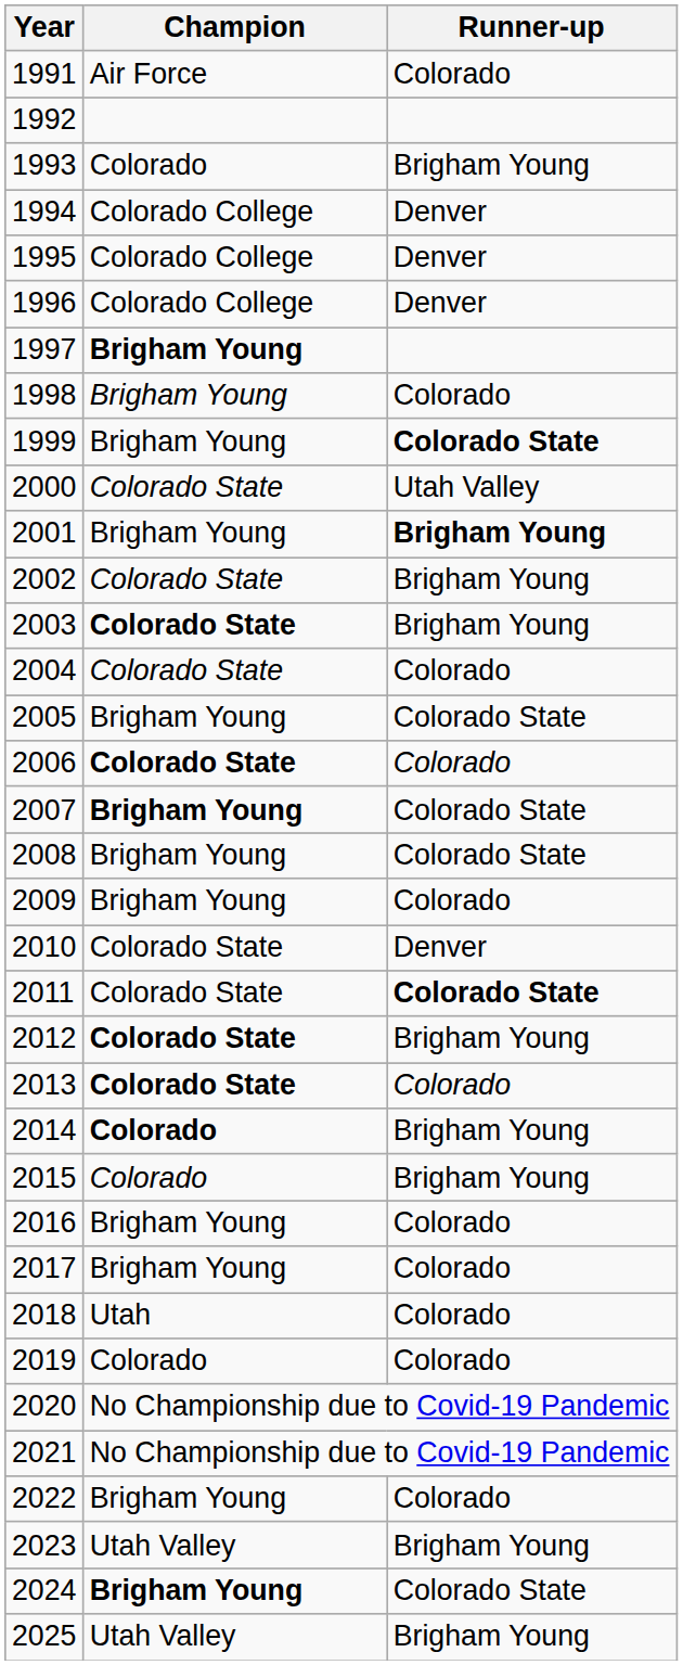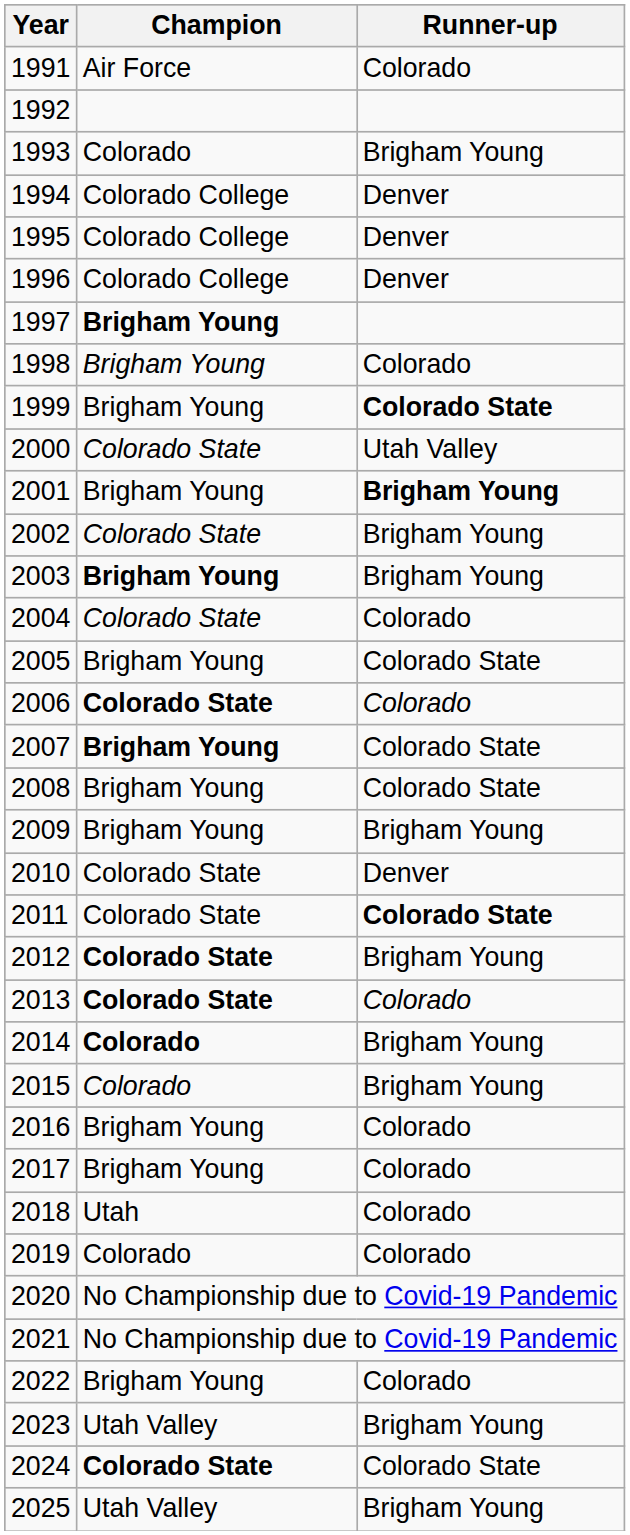 <table class="wikitable">
 <tr>
 <th>Year</th>
 <th>Champion</th>
 <th>Runner-up</th>
 </tr>
 <tr>
 <td>1991</td>
 <td>Air Force</td>
 <td>Colorado</td>
 </tr>
 <tr>
 <td>1992</td>
 <td></td>
 <td></td>
 </tr>
 <tr>
 <td>1993</td>
 <td>Colorado</td>
 <td>Brigham Young</td>
 </tr>
 <tr>
 <td>1994</td>
 <td>Colorado College</td>
 <td>Denver</td>
 </tr>
 <tr>
 <td>1995</td>
 <td>Colorado College</td>
 <td>Denver</td>
 </tr>
 <tr>
 <td>1996</td>
 <td>Colorado College</td>
 <td>Denver</td>
 </tr>
 <tr>
 <td>1997</td>
 <td><strong>Brigham Young</strong></td>
 <td></td>
 </tr>
 <tr>
 <td>1998</td>
 <td><em>Brigham Young</em></td>
 <td>Colorado</td>
 </tr>
 <tr>
 <td>1999</td>
 <td>Brigham Young</td>
 <td><strong>Colorado State</strong></td>
 </tr>
 <tr>
 <td>2000</td>
 <td><em>Colorado State</em></td>
 <td>Utah Valley</td>
 </tr>
 <tr>
 <td>2001</td>
 <td>Brigham Young</td>
 <td><strong>Brigham Young</strong></td>
 </tr>
 <tr>
 <td>2002</td>
 <td><em>Colorado State</em></td>
 <td>Brigham Young</td>
 </tr>
 <tr>
 <td>2003</td>
-<td><strong>Colorado State</strong></td>
+<td><strong>Brigham Young</strong></td>
 <td>Brigham Young</td>
 </tr>
 <tr>
 <td>2004</td>
 <td><em>Colorado State</em></td>
 <td>Colorado</td>
 </tr>
 <tr>
 <td>2005</td>
 <td>Brigham Young</td>
 <td>Colorado State</td>
 </tr>
 <tr>
 <td>2006</td>
 <td><strong>Colorado State</strong></td>
 <td><em>Colorado</em></td>
 </tr>
 <tr>
 <td>2007</td>
 <td><strong>Brigham Young</strong></td>
 <td>Colorado State</td>
 </tr>
 <tr>
 <td>2008</td>
 <td>Brigham Young</td>
 <td>Colorado State</td>
 </tr>
 <tr>
 <td>2009</td>
 <td>Brigham Young</td>
-<td>Colorado</td>
+<td>Brigham Young</td>
 </tr>
 <tr>
 <td>2010</td>
 <td>Colorado State</td>
 <td>Denver</td>
 </tr>
 <tr>
 <td>2011</td>
 <td>Colorado State</td>
 <td><strong>Colorado State</strong></td>
 </tr>
 <tr>
 <td>2012</td>
 <td><strong>Colorado State</strong></td>
 <td>Brigham Young</td>
 </tr>
 <tr>
 <td>2013</td>
 <td><strong>Colorado State</strong></td>
 <td><em>Colorado</em></td>
 </tr>
 <tr>
 <td>2014</td>
 <td><strong>Colorado</strong></td>
 <td>Brigham Young</td>
 </tr>
 <tr>
 <td>2015</td>
 <td><em>Colorado</em></td>
 <td>Brigham Young</td>
 </tr>
 <tr>
 <td>2016</td>
 <td>Brigham Young</td>
 <td>Colorado</td>
 </tr>
 <tr>
 <td>2017</td>
 <td>Brigham Young</td>
 <td>Colorado</td>
 </tr>
 <tr>
 <td>2018</td>
 <td>Utah</td>
 <td>Colorado</td>
 </tr>
 <tr>
 <td>2019</td>
 <td>Colorado</td>
 <td>Colorado</td>
 </tr>
 <tr>
 <td>2020</td>
 <td colspan="2">No Championship due to <a href='#'>Covid-19 Pandemic</a></td>
 </tr>
 <tr>
 <td>2021</td>
 <td colspan="2">No Championship due to <a href='#'>Covid-19 Pandemic</a></td>
 </tr>
 <tr>
 <td>2022</td>
 <td>Brigham Young</td>
 <td>Colorado</td>
 </tr>
 <tr>
 <td>2023</td>
 <td>Utah Valley</td>
 <td>Brigham Young</td>
 </tr>
 <tr>
 <td>2024</td>
-<td><strong>Brigham Young</strong></td>
+<td><strong>Colorado State</strong></td>
 <td>Colorado State</td>
 </tr>
 <tr>
 <td>2025</td>
 <td>Utah Valley</td>
 <td>Brigham Young</td>
 </tr>
 </table>
